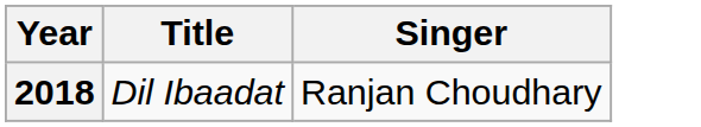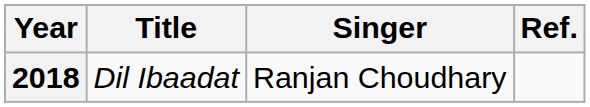 <table class="wikitable plainrowheaders sortable">
 <tr>
 <th scope="col">Year</th>
 <th scope="col">Title</th>
 <th scope="col">Singer</th>
+<th scope="col" class="unsortable">Ref.</th>
 </tr>
 <tr>
 <th scope="row">2018</th>
 <td><em>Dil Ibaadat</em></td>
 <td>Ranjan Choudhary</td>
+<td></td>
 </tr>
 </table>
